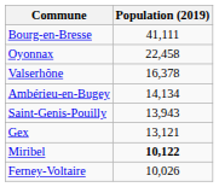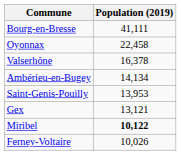 <table class=wikitable>
 <tr>
 <th>Commune</th>
 <th>Population (2019)</th>
 </tr>
 <tr>
 <td><a href='#'>Bourg-en-Bresse</a></td>
 <td style="text-align: center;">41,111</td>
 </tr>
 <tr>
 <td><a href='#'>Oyonnax</a></td>
 <td style="text-align: center;">22,458</td>
 </tr>
 <tr>
 <td><a href='#'>Valserhône</a></td>
 <td style="text-align: center;">16,378</td>
 </tr>
 <tr>
 <td><a href='#'>Ambérieu-en-Bugey</a></td>
 <td style="text-align: center;">14,134</td>
 </tr>
 <tr>
 <td><a href='#'>Saint-Genis-Pouilly</a></td>
-<td style="text-align: center;">13,943</td>
+<td style="text-align: center;">13,953</td>
 </tr>
 <tr>
 <td><a href='#'>Gex</a></td>
 <td style="text-align: center;">13,121</td>
 </tr>
 <tr>
 <td><a href='#'>Miribel</a></td>
 <td style="text-align: center;"><strong>10,122</strong></td>
 </tr>
 <tr>
 <td><a href='#'>Ferney-Voltaire</a></td>
 <td style="text-align: center;">10,026</td>
 </tr>
 </table>
